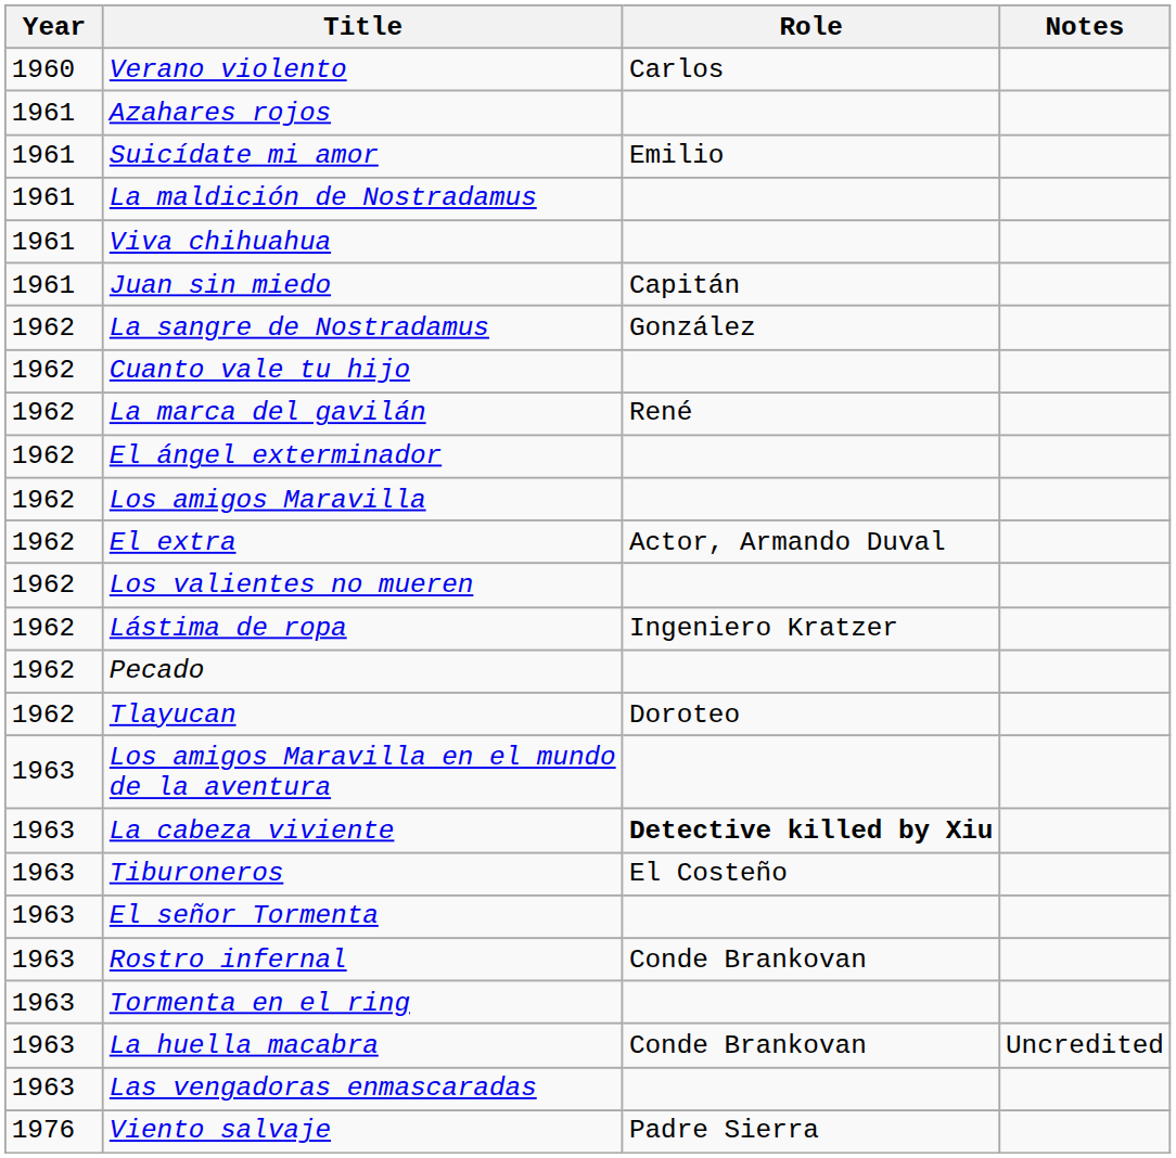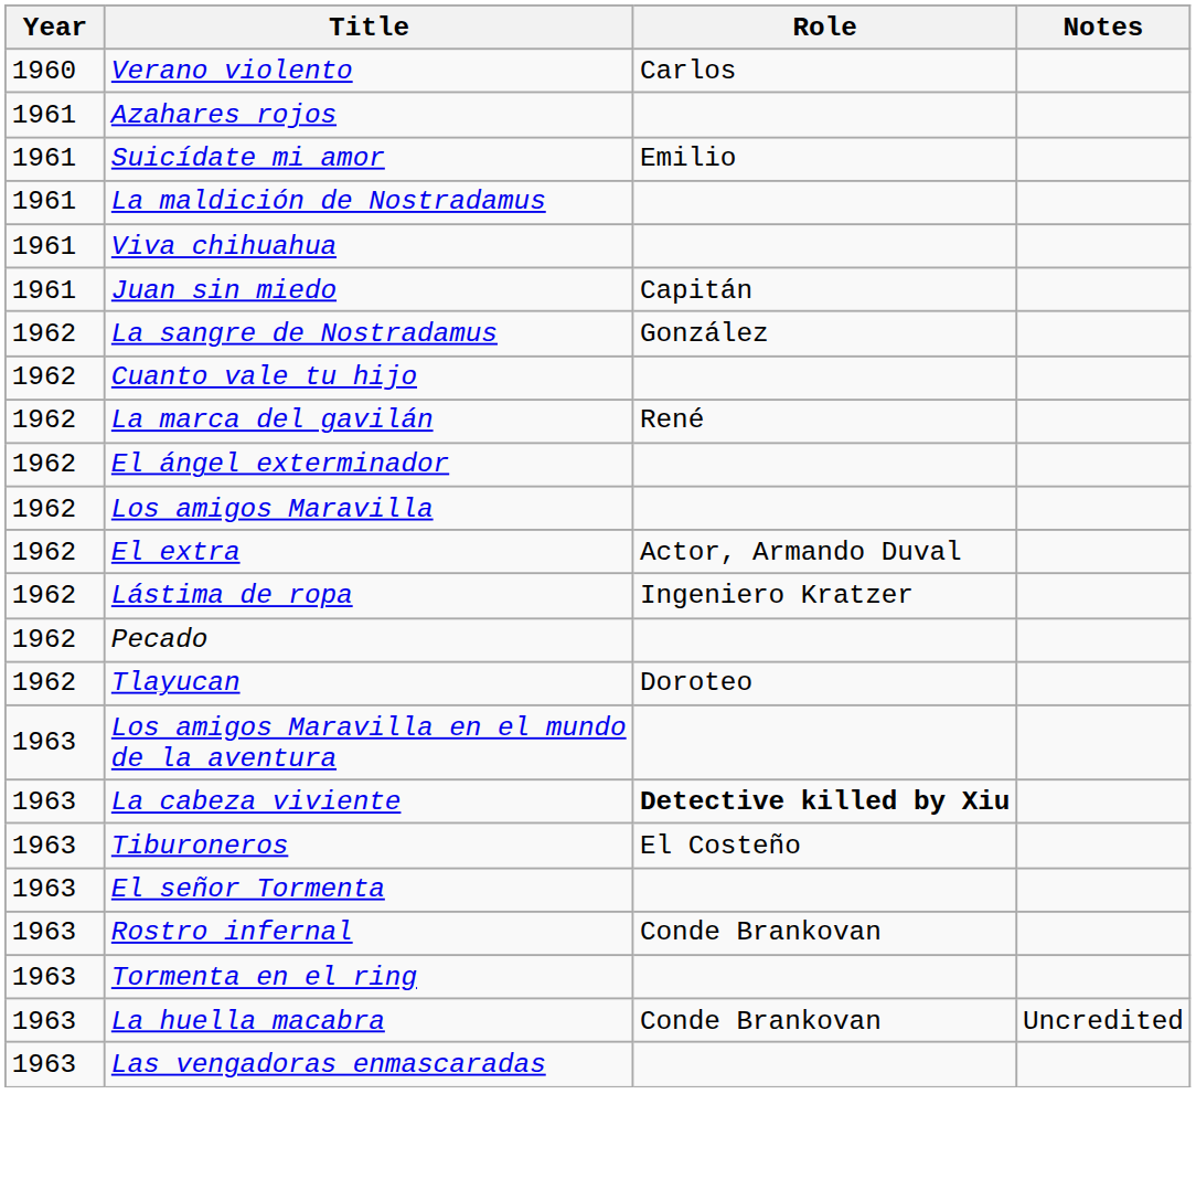 <table class="wikitable sortable">
 <tr>
 <th width="42">Year</th>
 <th width="250">Title</th>
 <th>Role</th>
 <th class="unsortable">Notes</th>
 </tr>
 <tr>
 <td>1960</td>
 <td><em><a href='#'>Verano violento</a></em></td>
 <td>Carlos</td>
 <td></td>
 </tr>
 <tr>
 <td>1961</td>
 <td><em><a href='#'>Azahares rojos</a></em></td>
 <td></td>
 <td></td>
 </tr>
 <tr>
 <td>1961</td>
 <td><em><a href='#'>Suicídate mi amor</a></em></td>
 <td>Emilio</td>
 <td></td>
 </tr>
 <tr>
 <td>1961</td>
 <td><em><a href='#'>La maldición de Nostradamus</a></em></td>
 <td></td>
 <td></td>
 </tr>
 <tr>
 <td>1961</td>
 <td><em><a href='#'>Viva chihuahua</a></em></td>
 <td></td>
 <td></td>
 </tr>
 <tr>
 <td>1961</td>
 <td><em><a href='#'>Juan sin miedo</a></em></td>
 <td>Capitán</td>
 <td></td>
 </tr>
 <tr>
 <td>1962</td>
 <td><em><a href='#'>La sangre de Nostradamus</a></em></td>
 <td>González</td>
 <td></td>
 </tr>
 <tr>
 <td>1962</td>
 <td><em><a href='#'>Cuanto vale tu hijo</a></em></td>
 <td></td>
 <td></td>
 </tr>
 <tr>
 <td>1962</td>
 <td><em><a href='#'>La marca del gavilán</a></em></td>
 <td>René</td>
 <td></td>
 </tr>
 <tr>
 <td>1962</td>
 <td><em><a href='#'>El ángel exterminador</a></em></td>
 <td></td>
 <td></td>
 </tr>
 <tr>
 <td>1962</td>
 <td><em><a href='#'>Los amigos Maravilla</a></em></td>
 <td></td>
 <td></td>
 </tr>
 <tr>
 <td>1962</td>
 <td><em><a href='#'>El extra</a></em></td>
 <td>Actor, Armando Duval</td>
 <td></td>
 </tr>
 <tr>
 <td>1962</td>
-<td><em><a href='#'>Los valientes no mueren</a></em></td>
-<td></td>
-<td></td>
-</tr>
-<tr>
-<td>1962</td>
 <td><em><a href='#'>Lástima de ropa</a></em></td>
 <td>Ingeniero Kratzer</td>
 <td></td>
 </tr>
 <tr>
 <td>1962</td>
 <td><em>Pecado</em></td>
 <td></td>
 <td></td>
 </tr>
 <tr>
 <td>1962</td>
 <td><em><a href='#'>Tlayucan</a></em></td>
 <td>Doroteo</td>
 <td></td>
 </tr>
 <tr>
 <td>1963</td>
 <td><em><a href='#'>Los amigos Maravilla en el mundo de la aventura</a></em></td>
 <td></td>
 <td></td>
 </tr>
 <tr>
 <td>1963</td>
 <td><em><a href='#'>La cabeza viviente</a></em></td>
 <td><strong>Detective killed by Xiu</strong></td>
 <td></td>
 </tr>
 <tr>
 <td>1963</td>
 <td><em><a href='#'>Tiburoneros</a></em></td>
 <td>El Costeño</td>
 <td></td>
 </tr>
 <tr>
 <td>1963</td>
 <td><em><a href='#'>El señor Tormenta</a></em></td>
 <td></td>
 <td></td>
 </tr>
 <tr>
 <td>1963</td>
 <td><em><a href='#'>Rostro infernal</a></em></td>
 <td>Conde Brankovan</td>
 <td></td>
 </tr>
 <tr>
 <td>1963</td>
 <td><em><a href='#'>Tormenta en el ring</a></em></td>
 <td></td>
 <td></td>
 </tr>
 <tr>
 <td>1963</td>
 <td><em><a href='#'>La huella macabra</a></em></td>
 <td>Conde Brankovan</td>
 <td>Uncredited</td>
 </tr>
 <tr>
 <td>1963</td>
 <td><em><a href='#'>Las vengadoras enmascaradas</a></em></td>
 <td></td>
 <td></td>
 </tr>
-<tr>
-<td>1976</td>
-<td><em><a href='#'>Viento salvaje</a></em></td>
-<td>Padre Sierra</td>
-<td></td>
-</tr>
 </table>
